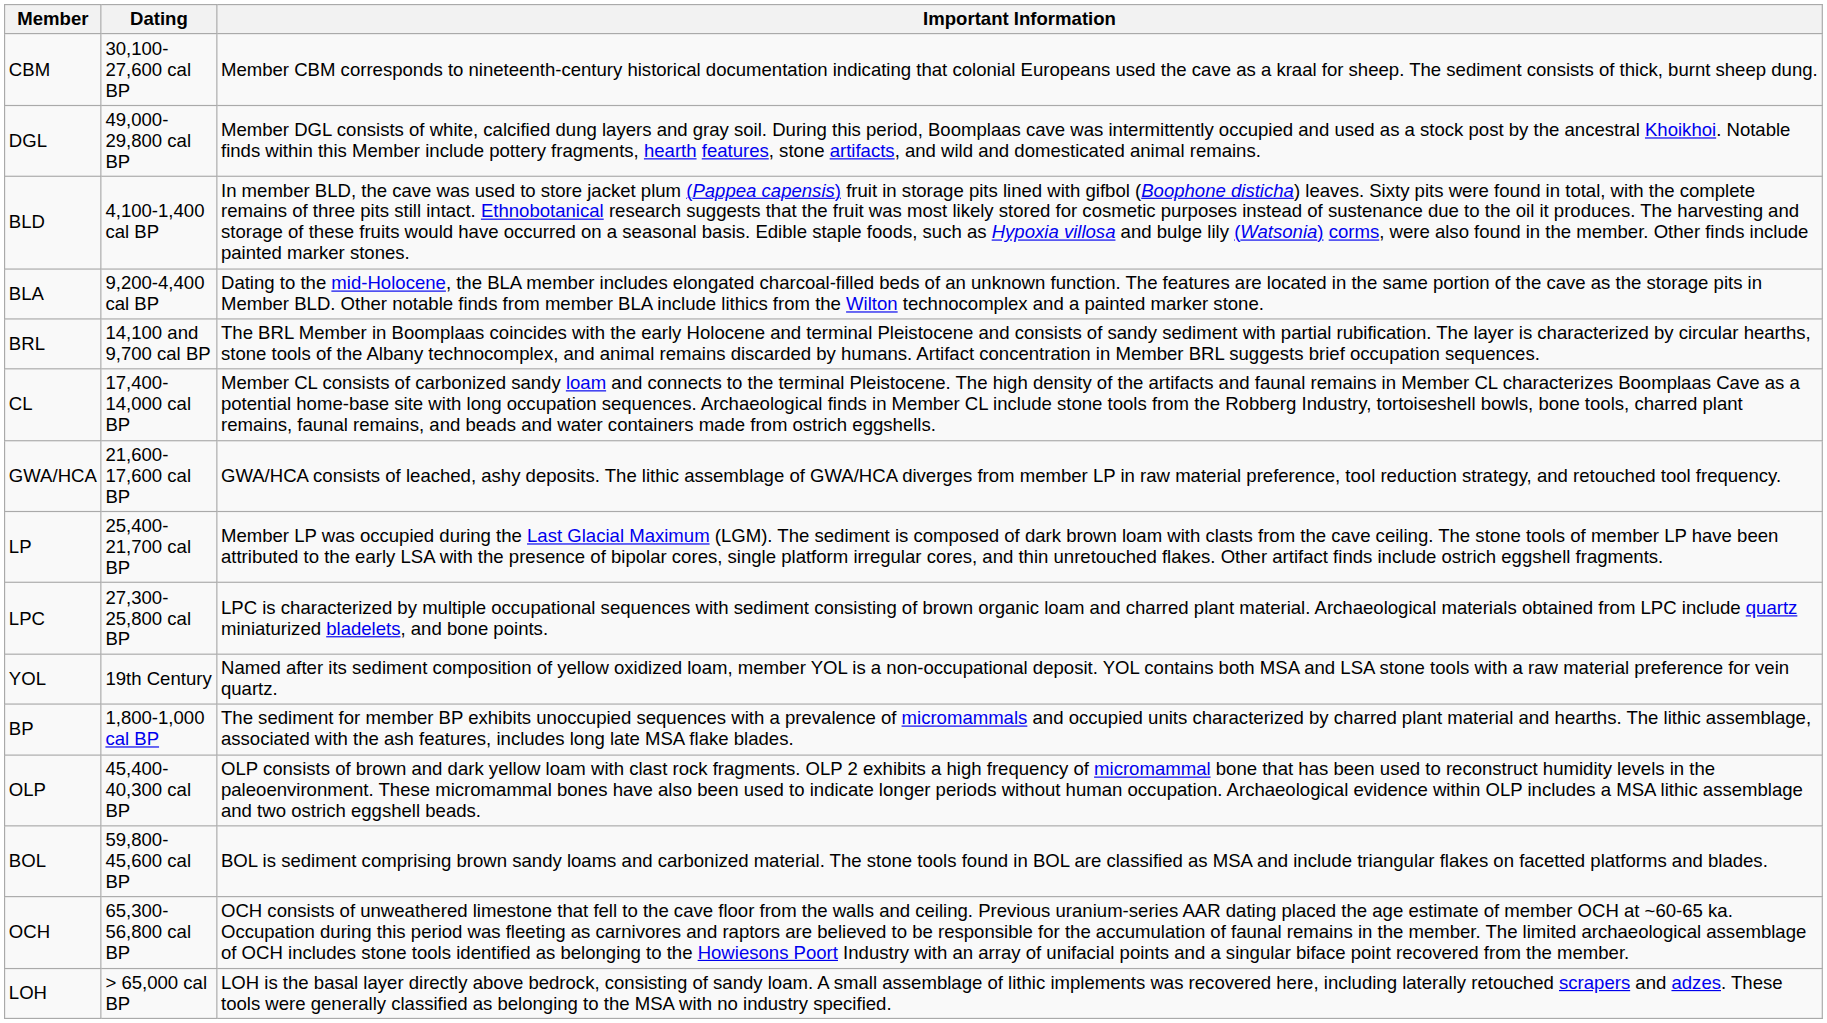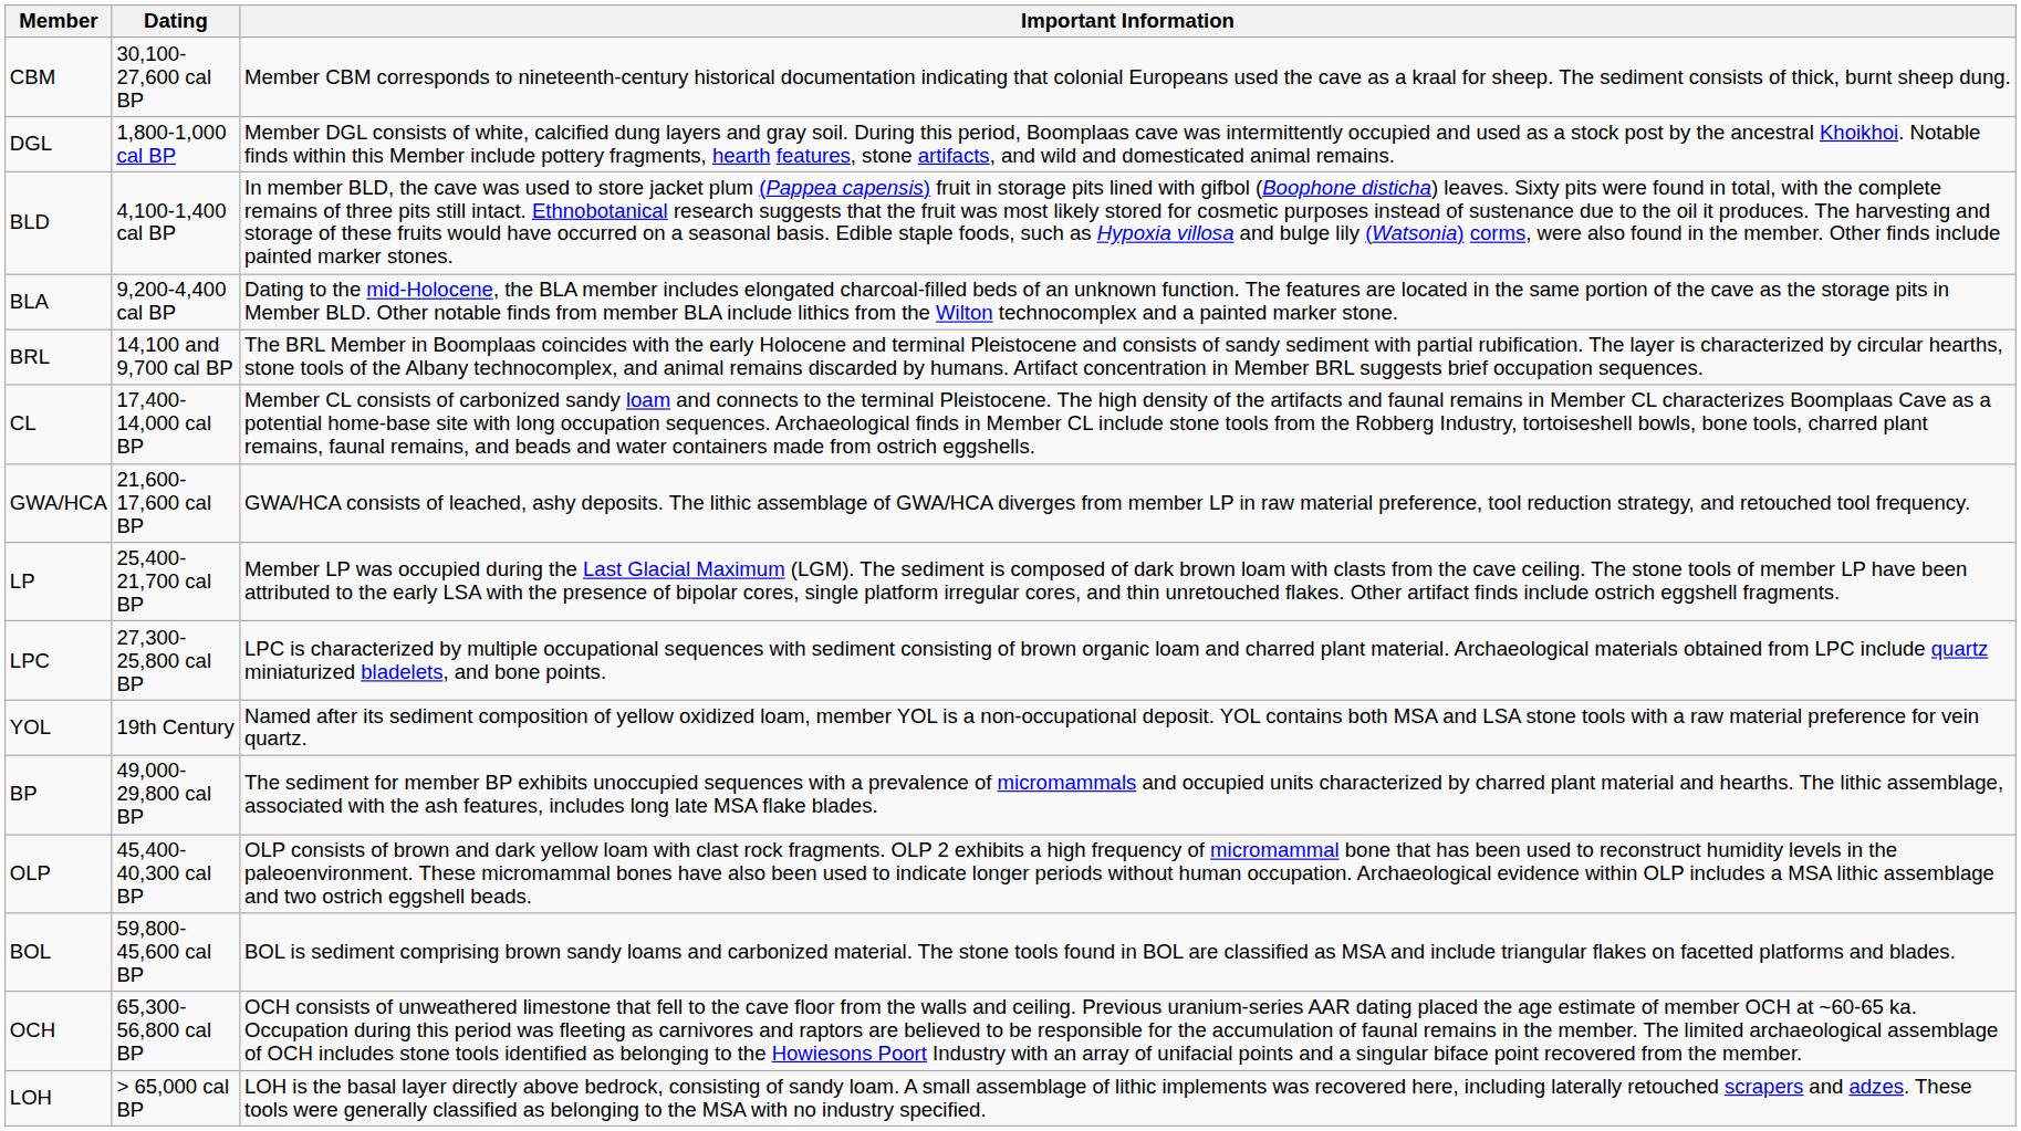 <table class="wikitable">
 <tr>
 <th>Member</th>
 <th>Dating</th>
 <th>Important Information</th>
 </tr>
 <tr>
 <td>CBM</td>
 <td>30,100-27,600 cal BP</td>
 <td>Member CBM corresponds to nineteenth-century historical documentation indicating that colonial Europeans used the cave as a kraal for sheep. The sediment consists of thick, burnt sheep dung.</td>
 </tr>
 <tr>
 <td>DGL</td>
-<td>49,000-29,800 cal BP</td>
+<td>1,800-1,000 <a href='#'>cal BP</a></td>
 <td>Member DGL consists of white, calcified dung layers and gray soil. During this period, Boomplaas cave was intermittently occupied and used as a stock post by the ancestral <a href='#'>Khoikhoi</a>. Notable finds within this Member include pottery fragments, <a href='#'>hearth</a> <a href='#'>features</a>, stone <a href='#'>artifacts</a>, and wild and domesticated animal remains.</td>
 </tr>
 <tr>
 <td>BLD</td>
 <td>4,100-1,400 cal BP</td>
 <td>In member BLD, the cave was used to store jacket plum <a href='#'>(<em>Pappea capensis</em>)</a> fruit in storage pits lined with gifbol (<em><a href='#'>Boophone disticha</a></em>) leaves. Sixty pits were found in total, with the complete remains of three pits still intact. <a href='#'>Ethnobotanical</a> research suggests that the fruit was most likely stored for cosmetic purposes instead of sustenance due to the oil it produces. The harvesting and storage of these fruits would have occurred on a seasonal basis. Edible staple foods, such as <em><a href='#'>Hypoxia villosa</a></em> and bulge lily <a href='#'>(<em>Watsonia</em>)</a> <a href='#'>corms</a>, were also found in the member. Other finds include painted marker stones.</td>
 </tr>
 <tr>
 <td>BLA</td>
 <td>9,200-4,400 cal BP</td>
 <td>Dating to the <a href='#'>mid-Holocene</a>, the BLA member includes elongated charcoal-filled beds of an unknown function. The features are located in the same portion of the cave as the storage pits in Member BLD. Other notable finds from member BLA include lithics from the <a href='#'>Wilton</a> technocomplex and a painted marker stone.</td>
 </tr>
 <tr>
 <td>BRL</td>
 <td>14,100 and 9,700 cal BP</td>
 <td>The BRL Member in Boomplaas coincides with the early Holocene and terminal Pleistocene and consists of sandy sediment with partial rubification. The layer is characterized by circular hearths, stone tools of the Albany technocomplex, and animal remains discarded by humans. Artifact concentration in Member BRL suggests brief occupation sequences.</td>
 </tr>
 <tr>
 <td>CL</td>
 <td>17,400-14,000 cal BP</td>
 <td>Member CL consists of carbonized sandy <a href='#'>loam</a> and connects to the terminal Pleistocene. The high density of the artifacts and faunal remains in Member CL characterizes Boomplaas Cave as a potential home-base site with long occupation sequences. Archaeological finds in Member CL include stone tools from the Robberg Industry, tortoiseshell bowls, bone tools, charred plant remains, faunal remains, and beads and water containers made from ostrich eggshells.</td>
 </tr>
 <tr>
 <td>GWA/HCA</td>
 <td>21,600-17,600 cal BP</td>
 <td>GWA/HCA consists of leached, ashy deposits. The lithic assemblage of GWA/HCA diverges from member LP in raw material preference, tool reduction strategy, and retouched tool frequency.</td>
 </tr>
 <tr>
 <td>LP</td>
 <td>25,400-21,700 cal BP</td>
 <td>Member LP was occupied during the <a href='#'>Last Glacial Maximum</a> (LGM). The sediment is composed of dark brown loam with clasts from the cave ceiling. The stone tools of member LP have been attributed to the early LSA with the presence of bipolar cores, single platform irregular cores, and thin unretouched flakes. Other artifact finds include ostrich eggshell fragments.</td>
 </tr>
 <tr>
 <td>LPC</td>
 <td>27,300-25,800 cal BP</td>
 <td>LPC is characterized by multiple occupational sequences with sediment consisting of brown organic loam and charred plant material. Archaeological materials obtained from LPC include <a href='#'>quartz</a> miniaturized <a href='#'>bladelets</a>, and bone points.</td>
 </tr>
 <tr>
 <td>YOL</td>
 <td>19th Century</td>
 <td>Named after its sediment composition of yellow oxidized loam, member YOL is a non-occupational deposit. YOL contains both MSA and LSA stone tools with a raw material preference for vein quartz.</td>
 </tr>
 <tr>
 <td>BP</td>
-<td>1,800-1,000 <a href='#'>cal BP</a></td>
+<td>49,000-29,800 cal BP</td>
 <td>The sediment for member BP exhibits unoccupied sequences with a prevalence of <a href='#'>micromammals</a> and occupied units characterized by charred plant material and hearths. The lithic assemblage, associated with the ash features, includes long late MSA flake blades.</td>
 </tr>
 <tr>
 <td>OLP</td>
 <td>45,400-40,300 cal BP</td>
 <td>OLP consists of brown and dark yellow loam with clast rock fragments. OLP 2 exhibits a high frequency of <a href='#'>micromammal</a> bone that has been used to reconstruct humidity levels in the paleoenvironment. These micromammal bones have also been used to indicate longer periods without human occupation. Archaeological evidence within OLP includes a MSA lithic assemblage and two ostrich eggshell beads.</td>
 </tr>
 <tr>
 <td>BOL</td>
 <td>59,800-45,600 cal BP</td>
 <td>BOL is sediment comprising brown sandy loams and carbonized material. The stone tools found in BOL are classified as MSA and include triangular flakes on facetted platforms and blades.</td>
 </tr>
 <tr>
 <td>OCH</td>
 <td>65,300-56,800 cal BP</td>
 <td>OCH consists of unweathered limestone that fell to the cave floor from the walls and ceiling. Previous uranium-series AAR dating placed the age estimate of member OCH at ~60-65 ka. Occupation during this period was fleeting as carnivores and raptors are believed to be responsible for the accumulation of faunal remains in the member. The limited archaeological assemblage of OCH includes stone tools identified as belonging to the <a href='#'>Howiesons Poort</a> Industry with an array of unifacial points and a singular biface point recovered from the member.</td>
 </tr>
 <tr>
 <td>LOH</td>
 <td>> 65,000 cal BP</td>
 <td>LOH is the basal layer directly above bedrock, consisting of sandy loam. A small assemblage of lithic implements was recovered here, including laterally retouched <a href='#'>scrapers</a> and <a href='#'>adzes</a>. These tools were generally classified as belonging to the MSA with no industry specified.</td>
 </tr>
 </table>
